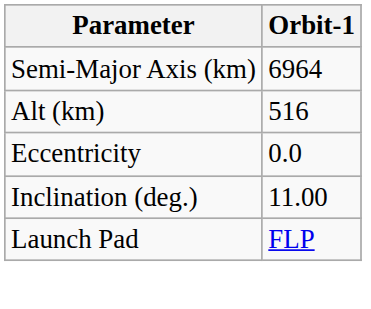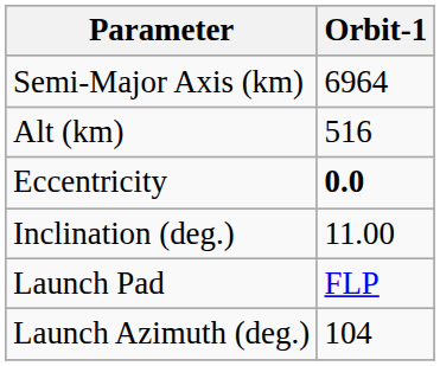 <table class="wikitable">
 <tr>
 <th>Parameter</th>
 <th>Orbit-1</th>
 </tr>
 <tr>
 <td>Semi-Major Axis (km)</td>
 <td>6964</td>
 </tr>
 <tr>
 <td>Alt (km)</td>
 <td>516</td>
 </tr>
 <tr>
 <td>Eccentricity</td>
-<td>0.0</td>
+<td><strong>0.0</strong></td>
 </tr>
 <tr>
 <td>Inclination (deg.)</td>
 <td>11.00</td>
 </tr>
 <tr>
 <td>Launch Pad</td>
 <td><a href='#'>FLP</a></td>
 </tr>
+<tr>
+<td>Launch Azimuth (deg.)</td>
+<td>104</td>
+</tr>
 </table>
